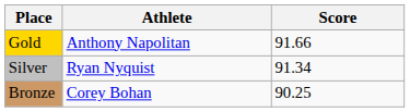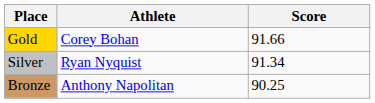 <table class="wikitable">
 <tr>
 <th width="50">Place</th>
 <th width="200">Athlete</th>
 <th width="125">Score</th>
 </tr>
 <tr>
 <td style="background:gold;">Gold</td>
-<td><a href='#'>Anthony Napolitan</a></td>
+<td><a href='#'>Corey Bohan</a></td>
 <td>91.66</td>
 </tr>
 <tr>
 <td style="background:silver;">Silver</td>
 <td><a href='#'>Ryan Nyquist</a></td>
 <td>91.34</td>
 </tr>
 <tr>
 <td style="background:#CC9966;">Bronze</td>
-<td><a href='#'>Corey Bohan</a></td>
+<td><a href='#'>Anthony Napolitan</a></td>
 <td>90.25</td>
 </tr>
 </table>
